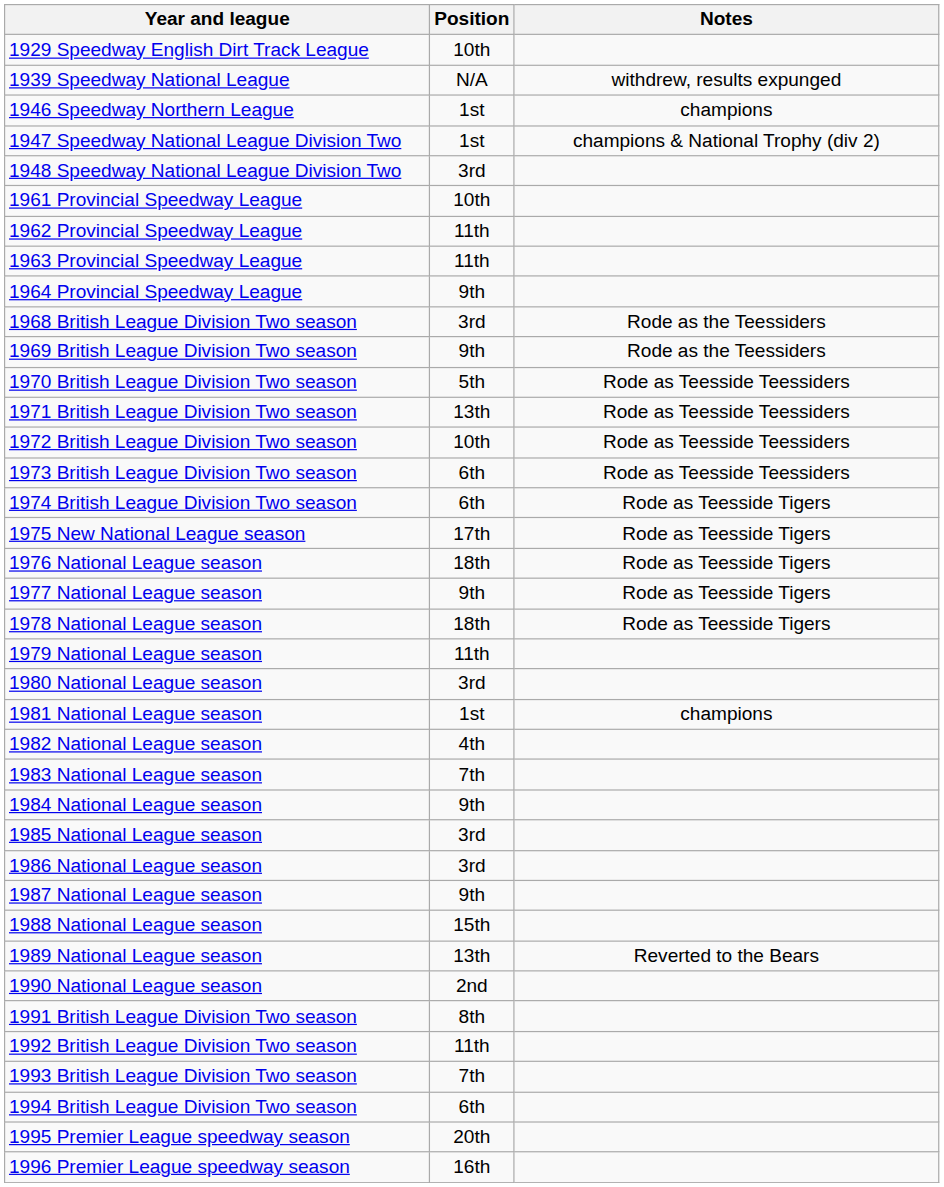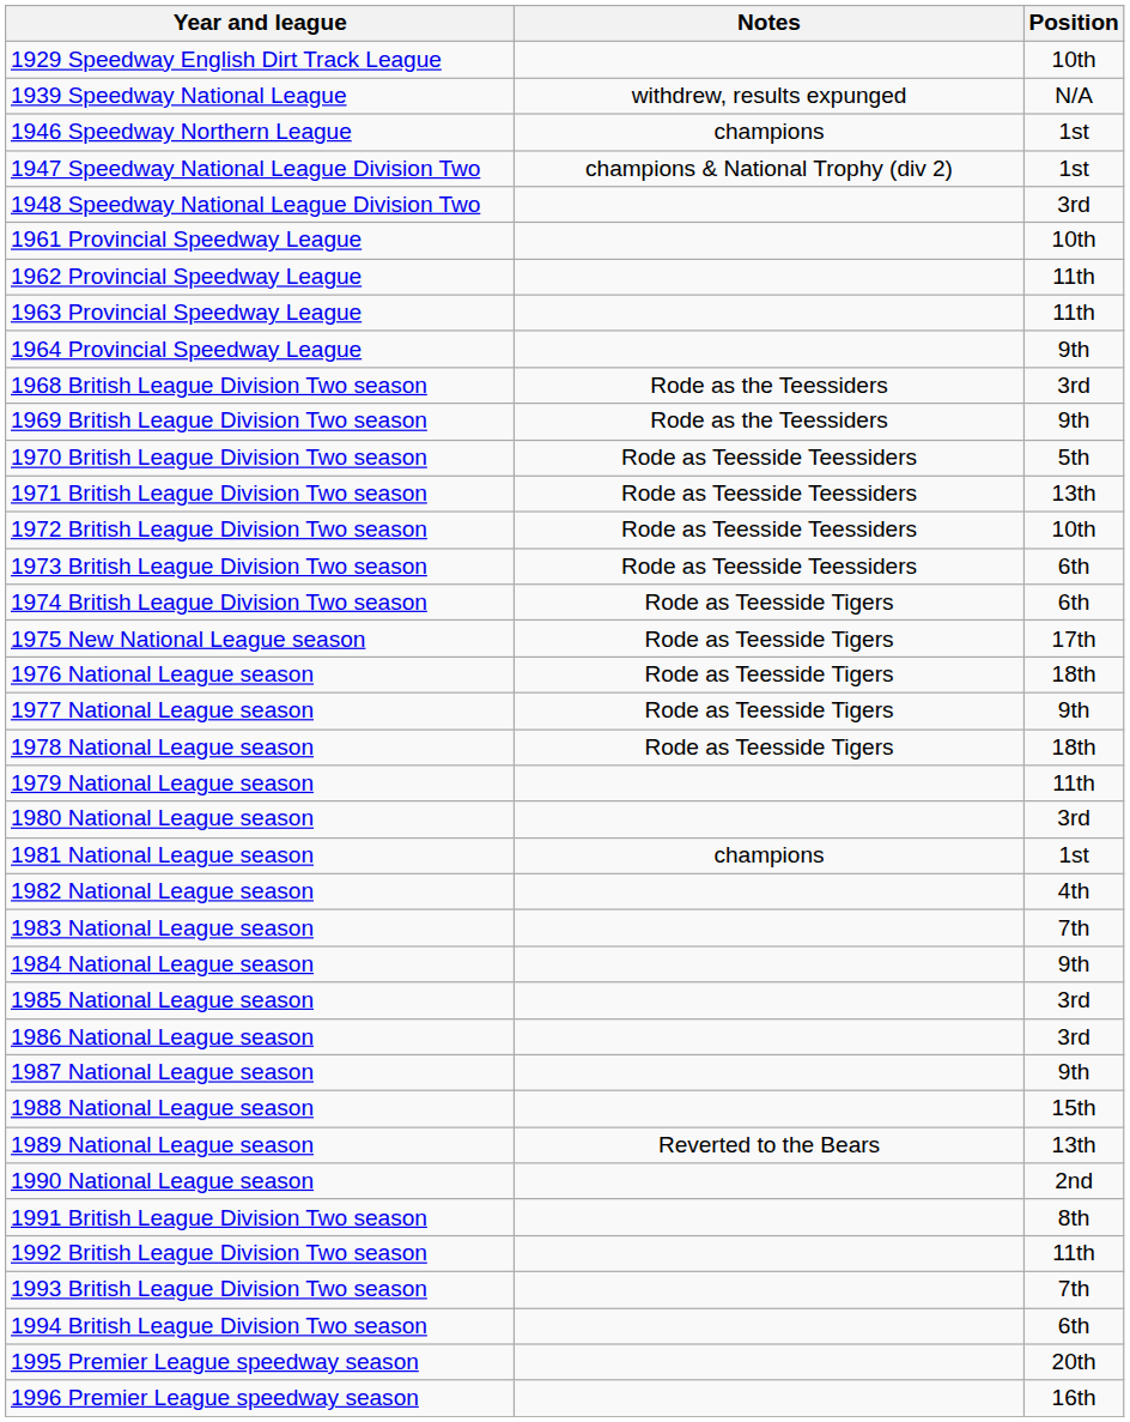 <table class="wikitable">
 <tr>
 <th width=350>Year and league</th>
+<th width=350>Notes</th>
 <th width=50>Position</th>
-<th width=350>Notes</th>
 </tr>
 <tr align=center>
 <td align="left"><a href='#'>1929 Speedway English Dirt Track League</a></td>
+<td></td>
 <td>10th</td>
-<td></td>
 </tr>
 <tr align=center>
 <td align="left"><a href='#'>1939 Speedway National League</a></td>
+<td>withdrew, results expunged</td>
 <td>N/A</td>
-<td>withdrew, results expunged</td>
 </tr>
 <tr align=center>
 <td align="left"><a href='#'>1946 Speedway Northern League</a></td>
+<td>champions</td>
 <td>1st</td>
-<td>champions</td>
 </tr>
 <tr align=center>
 <td align="left"><a href='#'>1947 Speedway National League Division Two</a></td>
+<td>champions & National Trophy (div 2)</td>
 <td>1st</td>
-<td>champions & National Trophy (div 2)</td>
 </tr>
 <tr align=center>
 <td align="left"><a href='#'>1948 Speedway National League Division Two</a></td>
+<td></td>
 <td>3rd</td>
-<td></td>
 </tr>
 <tr align=center>
 <td align="left"><a href='#'>1961 Provincial Speedway League</a></td>
+<td></td>
 <td>10th</td>
-<td></td>
 </tr>
 <tr align=center>
 <td align="left"><a href='#'>1962 Provincial Speedway League</a></td>
+<td></td>
 <td>11th</td>
-<td></td>
 </tr>
 <tr align=center>
 <td align="left"><a href='#'>1963 Provincial Speedway League</a></td>
+<td></td>
 <td>11th</td>
-<td></td>
 </tr>
 <tr align=center>
 <td align="left"><a href='#'>1964 Provincial Speedway League</a></td>
+<td></td>
 <td>9th</td>
-<td></td>
 </tr>
 <tr align=center>
 <td align="left"><a href='#'>1968 British League Division Two season</a></td>
+<td>Rode as the Teessiders</td>
 <td>3rd</td>
-<td>Rode as the Teessiders</td>
 </tr>
 <tr align=center>
 <td align="left"><a href='#'>1969 British League Division Two season</a></td>
+<td>Rode as the Teessiders</td>
 <td>9th</td>
-<td>Rode as the Teessiders</td>
 </tr>
 <tr align=center>
 <td align="left"><a href='#'>1970 British League Division Two season</a></td>
+<td>Rode as Teesside Teessiders</td>
 <td>5th</td>
-<td>Rode as Teesside Teessiders</td>
 </tr>
 <tr align=center>
 <td align="left"><a href='#'>1971 British League Division Two season</a></td>
+<td>Rode as Teesside Teessiders</td>
 <td>13th</td>
-<td>Rode as Teesside Teessiders</td>
 </tr>
 <tr align=center>
 <td align="left"><a href='#'>1972 British League Division Two season</a></td>
+<td>Rode as Teesside Teessiders</td>
 <td>10th</td>
-<td>Rode as Teesside Teessiders</td>
 </tr>
 <tr align=center>
 <td align="left"><a href='#'>1973 British League Division Two season</a></td>
+<td>Rode as Teesside Teessiders</td>
 <td>6th</td>
-<td>Rode as Teesside Teessiders</td>
 </tr>
 <tr align=center>
 <td align="left"><a href='#'>1974 British League Division Two season</a></td>
+<td>Rode as Teesside Tigers</td>
 <td>6th</td>
-<td>Rode as Teesside Tigers</td>
 </tr>
 <tr align=center>
 <td align="left"><a href='#'>1975 New National League season</a></td>
+<td>Rode as Teesside Tigers</td>
 <td>17th</td>
-<td>Rode as Teesside Tigers</td>
 </tr>
 <tr align=center>
 <td align="left"><a href='#'>1976 National League season</a></td>
+<td>Rode as Teesside Tigers</td>
 <td>18th</td>
-<td>Rode as Teesside Tigers</td>
 </tr>
 <tr align=center>
 <td align="left"><a href='#'>1977 National League season</a></td>
+<td>Rode as Teesside Tigers</td>
 <td>9th</td>
-<td>Rode as Teesside Tigers</td>
 </tr>
 <tr align=center>
 <td align="left"><a href='#'>1978 National League season</a></td>
+<td>Rode as Teesside Tigers</td>
 <td>18th</td>
-<td>Rode as Teesside Tigers</td>
 </tr>
 <tr align=center>
 <td align="left"><a href='#'>1979 National League season</a></td>
+<td></td>
 <td>11th</td>
-<td></td>
 </tr>
 <tr align=center>
 <td align="left"><a href='#'>1980 National League season</a></td>
+<td></td>
 <td>3rd</td>
-<td></td>
 </tr>
 <tr align=center>
 <td align="left"><a href='#'>1981 National League season</a></td>
+<td>champions</td>
 <td>1st</td>
-<td>champions</td>
 </tr>
 <tr align=center>
 <td align="left"><a href='#'>1982 National League season</a></td>
+<td></td>
 <td>4th</td>
-<td></td>
 </tr>
 <tr align=center>
 <td align="left"><a href='#'>1983 National League season</a></td>
+<td></td>
 <td>7th</td>
-<td></td>
 </tr>
 <tr align=center>
 <td align="left"><a href='#'>1984 National League season</a></td>
+<td></td>
 <td>9th</td>
-<td></td>
 </tr>
 <tr align=center>
 <td align="left"><a href='#'>1985 National League season</a></td>
+<td></td>
 <td>3rd</td>
-<td></td>
 </tr>
 <tr align=center>
 <td align="left"><a href='#'>1986 National League season</a></td>
+<td></td>
 <td>3rd</td>
-<td></td>
 </tr>
 <tr align=center>
 <td align="left"><a href='#'>1987 National League season</a></td>
+<td></td>
 <td>9th</td>
-<td></td>
 </tr>
 <tr align=center>
 <td align="left"><a href='#'>1988 National League season</a></td>
+<td></td>
 <td>15th</td>
-<td></td>
 </tr>
 <tr align=center>
 <td align="left"><a href='#'>1989 National League season</a></td>
+<td>Reverted to the Bears</td>
 <td>13th</td>
-<td>Reverted to the Bears</td>
 </tr>
 <tr align=center>
 <td align="left"><a href='#'>1990 National League season</a></td>
+<td></td>
 <td>2nd</td>
-<td></td>
 </tr>
 <tr align=center>
 <td align="left"><a href='#'>1991 British League Division Two season</a></td>
+<td></td>
 <td>8th</td>
-<td></td>
 </tr>
 <tr align=center>
 <td align="left"><a href='#'>1992 British League Division Two season</a></td>
+<td></td>
 <td>11th</td>
-<td></td>
 </tr>
 <tr align=center>
 <td align="left"><a href='#'>1993 British League Division Two season</a></td>
+<td></td>
 <td>7th</td>
-<td></td>
 </tr>
 <tr align=center>
 <td align="left"><a href='#'>1994 British League Division Two season</a></td>
+<td></td>
 <td>6th</td>
-<td></td>
 </tr>
 <tr align=center>
 <td align="left"><a href='#'>1995 Premier League speedway season</a></td>
+<td></td>
 <td>20th</td>
-<td></td>
 </tr>
 <tr align=center>
 <td align="left"><a href='#'>1996 Premier League speedway season</a></td>
+<td></td>
 <td>16th</td>
-<td></td>
 </tr>
 </table>
